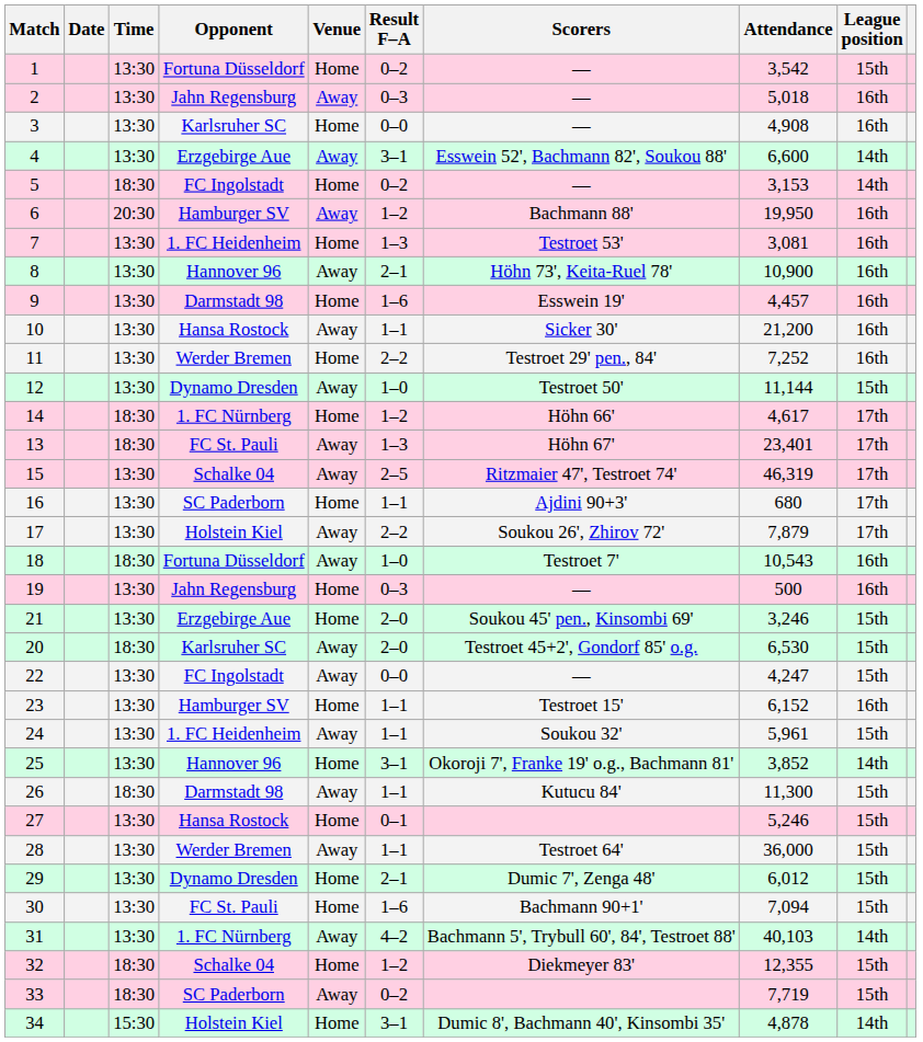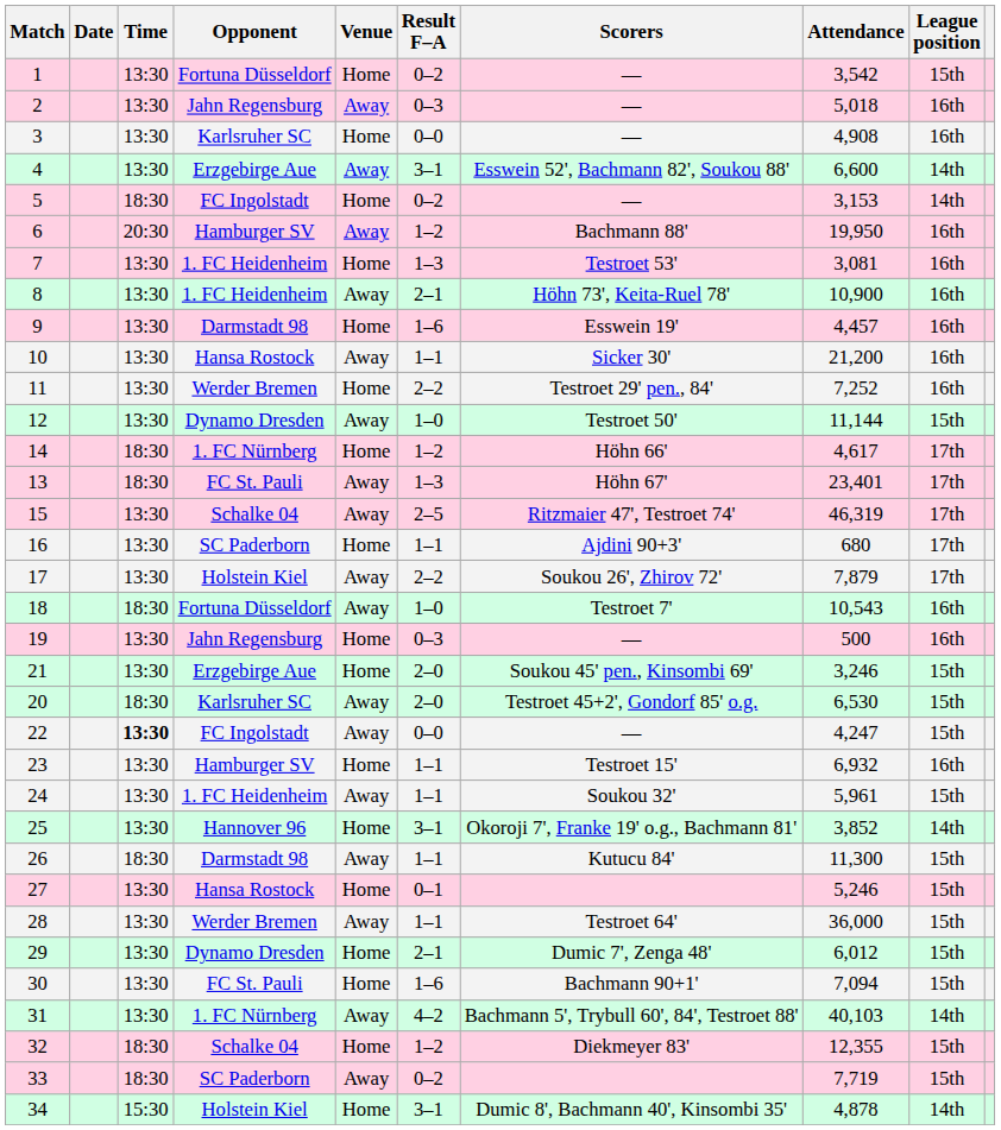 <table class="wikitable sortable" style="text-align:center">
 <tr>
 <th>Match</th>
 <th>Date</th>
 <th>Time</th>
 <th>Opponent</th>
 <th>Venue</th>
 <th>Result<br>F–A</th>
 <th class="unsortable">Scorers</th>
 <th>Attendance</th>
 <th>League<br>position</th>
 <th class="unsortable"></th>
 </tr>
 <tr bgcolor="#ffd0e3">
 <td>1</td>
 <td></td>
 <td>13:30</td>
 <td><a href='#'>Fortuna Düsseldorf</a></td>
 <td>Home</td>
 <td>0–2</td>
 <td>—</td>
 <td>3,542</td>
 <td>15th</td>
 <td></td>
 </tr>
 <tr bgcolor="#ffd0e3">
 <td>2</td>
 <td></td>
 <td>13:30</td>
 <td><a href='#'>Jahn Regensburg</a></td>
 <td><a href='#'>Away</a></td>
 <td>0–3</td>
 <td>—</td>
 <td>5,018</td>
 <td>16th</td>
 <td></td>
 </tr>
 <tr bgcolor="#f3f3f3">
 <td>3</td>
 <td></td>
 <td>13:30</td>
 <td><a href='#'>Karlsruher SC</a></td>
 <td>Home</td>
 <td>0–0</td>
 <td>—</td>
 <td>4,908</td>
 <td>16th</td>
 <td></td>
 </tr>
 <tr bgcolor="#d0ffe3">
 <td>4</td>
 <td></td>
 <td>13:30</td>
 <td><a href='#'>Erzgebirge Aue</a></td>
 <td><a href='#'>Away</a></td>
 <td>3–1</td>
 <td><a href='#'>Esswein</a> 52', <a href='#'>Bachmann</a> 82', <a href='#'>Soukou</a> 88'</td>
 <td>6,600</td>
 <td>14th</td>
 <td></td>
 </tr>
 <tr bgcolor="#ffd0e3">
 <td>5</td>
 <td></td>
 <td>18:30</td>
 <td><a href='#'>FC Ingolstadt</a></td>
 <td>Home</td>
 <td>0–2</td>
 <td>—</td>
 <td>3,153</td>
 <td>14th</td>
 <td></td>
 </tr>
 <tr bgcolor="#ffd0e3">
 <td>6</td>
 <td></td>
 <td>20:30</td>
 <td><a href='#'>Hamburger SV</a></td>
 <td><a href='#'>Away</a></td>
 <td>1–2</td>
 <td>Bachmann 88'</td>
 <td>19,950</td>
 <td>16th</td>
 <td></td>
 </tr>
 <tr bgcolor="#ffd0e3">
 <td>7</td>
 <td></td>
 <td>13:30</td>
 <td><a href='#'>1. FC Heidenheim</a></td>
 <td>Home</td>
 <td>1–3</td>
 <td><a href='#'>Testroet</a> 53'</td>
 <td>3,081</td>
 <td>16th</td>
 <td></td>
 </tr>
 <tr bgcolor="#d0ffe3">
 <td>8</td>
 <td></td>
 <td>13:30</td>
-<td><a href='#'>Hannover 96</a></td>
+<td><a href='#'>1. FC Heidenheim</a></td>
 <td>Away</td>
 <td>2–1</td>
 <td><a href='#'>Höhn</a> 73', <a href='#'>Keita-Ruel</a> 78'</td>
 <td>10,900</td>
 <td>16th</td>
 <td></td>
 </tr>
 <tr bgcolor="#ffd0e3">
 <td>9</td>
 <td></td>
 <td>13:30</td>
 <td><a href='#'>Darmstadt 98</a></td>
 <td>Home</td>
 <td>1–6</td>
 <td>Esswein 19'</td>
 <td>4,457</td>
 <td>16th</td>
 <td></td>
 </tr>
 <tr bgcolor="#f3f3f3">
 <td>10</td>
 <td></td>
 <td>13:30</td>
 <td><a href='#'>Hansa Rostock</a></td>
 <td>Away</td>
 <td>1–1</td>
 <td><a href='#'>Sicker</a> 30'</td>
 <td>21,200</td>
 <td>16th</td>
 <td></td>
 </tr>
 <tr bgcolor="#f3f3f3">
 <td>11</td>
 <td></td>
 <td>13:30</td>
 <td><a href='#'>Werder Bremen</a></td>
 <td>Home</td>
 <td>2–2</td>
 <td>Testroet 29' <a href='#'>pen.</a>, 84'</td>
 <td>7,252</td>
 <td>16th</td>
 <td></td>
 </tr>
 <tr bgcolor="#d0ffe3">
 <td>12</td>
 <td></td>
 <td>13:30</td>
 <td><a href='#'>Dynamo Dresden</a></td>
 <td>Away</td>
 <td>1–0</td>
 <td>Testroet 50'</td>
 <td>11,144</td>
 <td>15th</td>
 <td></td>
 </tr>
 <tr bgcolor="#ffd0e3">
 <td>14</td>
 <td></td>
 <td>18:30</td>
 <td><a href='#'>1. FC Nürnberg</a></td>
 <td>Home</td>
 <td>1–2</td>
 <td>Höhn 66'</td>
 <td>4,617</td>
 <td>17th</td>
 <td></td>
 </tr>
 <tr bgcolor="#ffd0e3">
 <td>13</td>
 <td></td>
 <td>18:30</td>
 <td><a href='#'>FC St. Pauli</a></td>
 <td>Away</td>
 <td>1–3</td>
 <td>Höhn 67'</td>
 <td>23,401</td>
 <td>17th</td>
 <td></td>
 </tr>
 <tr bgcolor="#ffd0e3">
 <td>15</td>
 <td></td>
 <td>13:30</td>
 <td><a href='#'>Schalke 04</a></td>
 <td>Away</td>
 <td>2–5</td>
 <td><a href='#'>Ritzmaier</a> 47', Testroet 74'</td>
 <td>46,319</td>
 <td>17th</td>
 <td></td>
 </tr>
 <tr bgcolor="#f3f3f3">
 <td>16</td>
 <td></td>
 <td>13:30</td>
 <td><a href='#'>SC Paderborn</a></td>
 <td>Home</td>
 <td>1–1</td>
 <td><a href='#'>Ajdini</a> 90+3'</td>
 <td>680</td>
 <td>17th</td>
 <td></td>
 </tr>
 <tr bgcolor="#f3f3f3">
 <td>17</td>
 <td></td>
 <td>13:30</td>
 <td><a href='#'>Holstein Kiel</a></td>
 <td>Away</td>
 <td>2–2</td>
 <td>Soukou 26', <a href='#'>Zhirov</a> 72'</td>
 <td>7,879</td>
 <td>17th</td>
 <td></td>
 </tr>
 <tr bgcolor="#d0ffe3">
 <td>18</td>
 <td></td>
 <td>18:30</td>
 <td><a href='#'>Fortuna Düsseldorf</a></td>
 <td>Away</td>
 <td>1–0</td>
 <td>Testroet 7'</td>
 <td>10,543</td>
 <td>16th</td>
 <td></td>
 </tr>
 <tr bgcolor="#ffd0e3">
 <td>19</td>
 <td></td>
 <td>13:30</td>
 <td><a href='#'>Jahn Regensburg</a></td>
 <td>Home</td>
 <td>0–3</td>
 <td>—</td>
 <td>500</td>
 <td>16th</td>
 <td></td>
 </tr>
 <tr bgcolor="#d0ffe3">
 <td>21</td>
 <td></td>
 <td>13:30</td>
 <td><a href='#'>Erzgebirge Aue</a></td>
 <td>Home</td>
 <td>2–0</td>
 <td>Soukou 45' <a href='#'>pen.</a>, <a href='#'>Kinsombi</a> 69'</td>
 <td>3,246</td>
 <td>15th</td>
 <td></td>
 </tr>
 <tr bgcolor="#d0ffe3">
 <td>20</td>
 <td></td>
 <td>18:30</td>
 <td><a href='#'>Karlsruher SC</a></td>
 <td>Away</td>
 <td>2–0</td>
 <td>Testroet 45+2', <a href='#'>Gondorf</a> 85' <a href='#'>o.g.</a></td>
 <td>6,530</td>
 <td>15th</td>
 <td></td>
 </tr>
 <tr bgcolor="#f3f3f3">
 <td>22</td>
 <td></td>
-<td>13:30</td>
+<td><strong>13:30</strong></td>
 <td><a href='#'>FC Ingolstadt</a></td>
 <td>Away</td>
 <td>0–0</td>
 <td>—</td>
 <td>4,247</td>
 <td>15th</td>
 <td></td>
 </tr>
 <tr bgcolor="#f3f3f3">
 <td>23</td>
 <td></td>
 <td>13:30</td>
 <td><a href='#'>Hamburger SV</a></td>
 <td>Home</td>
 <td>1–1</td>
 <td>Testroet 15'</td>
-<td>6,152</td>
+<td>6,932</td>
 <td>16th</td>
 <td></td>
 </tr>
 <tr bgcolor="#f3f3f3">
 <td>24</td>
 <td></td>
 <td>13:30</td>
 <td><a href='#'>1. FC Heidenheim</a></td>
 <td>Away</td>
 <td>1–1</td>
 <td>Soukou 32'</td>
 <td>5,961</td>
 <td>15th</td>
 <td></td>
 </tr>
 <tr bgcolor="#d0ffe3">
 <td>25</td>
 <td></td>
 <td>13:30</td>
 <td><a href='#'>Hannover 96</a></td>
 <td>Home</td>
 <td>3–1</td>
 <td>Okoroji 7', <a href='#'>Franke</a> 19' o.g., Bachmann 81'</td>
 <td>3,852</td>
 <td>14th</td>
 <td></td>
 </tr>
 <tr bgcolor="#f3f3f3">
 <td>26</td>
 <td></td>
 <td>18:30</td>
 <td><a href='#'>Darmstadt 98</a></td>
 <td>Away</td>
 <td>1–1</td>
 <td>Kutucu 84'</td>
 <td>11,300</td>
 <td>15th</td>
 <td></td>
 </tr>
 <tr bgcolor="#ffd0e3">
 <td>27</td>
 <td></td>
 <td>13:30</td>
 <td><a href='#'>Hansa Rostock</a></td>
 <td>Home</td>
 <td>0–1</td>
 <td></td>
 <td>5,246</td>
 <td>15th</td>
 <td></td>
 </tr>
 <tr bgcolor="#f3f3f3">
 <td>28</td>
 <td></td>
 <td>13:30</td>
 <td><a href='#'>Werder Bremen</a></td>
 <td>Away</td>
 <td>1–1</td>
 <td>Testroet 64'</td>
 <td>36,000</td>
 <td>15th</td>
 <td></td>
 </tr>
 <tr bgcolor="#d0ffe3">
 <td>29</td>
 <td></td>
 <td>13:30</td>
 <td><a href='#'>Dynamo Dresden</a></td>
 <td>Home</td>
 <td>2–1</td>
 <td>Dumic 7', Zenga 48'</td>
 <td>6,012</td>
 <td>15th</td>
 <td></td>
 </tr>
 <tr bgcolor="#f3f3f3">
 <td>30</td>
 <td></td>
 <td>13:30</td>
 <td><a href='#'>FC St. Pauli</a></td>
 <td>Home</td>
 <td>1–6</td>
 <td>Bachmann 90+1'</td>
 <td>7,094</td>
 <td>15th</td>
 <td></td>
 </tr>
 <tr bgcolor="#d0ffe3">
 <td>31</td>
 <td></td>
 <td>13:30</td>
 <td><a href='#'>1. FC Nürnberg</a></td>
 <td>Away</td>
 <td>4–2</td>
 <td>Bachmann 5', Trybull 60', 84', Testroet 88'</td>
 <td>40,103</td>
 <td>14th</td>
 <td></td>
 </tr>
 <tr bgcolor="#ffd0e3">
 <td>32</td>
 <td></td>
 <td>18:30</td>
 <td><a href='#'>Schalke 04</a></td>
 <td>Home</td>
 <td>1–2</td>
 <td>Diekmeyer 83'</td>
 <td>12,355</td>
 <td>15th</td>
 <td></td>
 </tr>
 <tr bgcolor="#ffd0e3">
 <td>33</td>
 <td></td>
 <td>18:30</td>
 <td><a href='#'>SC Paderborn</a></td>
 <td>Away</td>
 <td>0–2</td>
 <td></td>
 <td>7,719</td>
 <td>15th</td>
 <td></td>
 </tr>
 <tr bgcolor="#d0ffe3">
 <td>34</td>
 <td></td>
 <td>15:30</td>
 <td><a href='#'>Holstein Kiel</a></td>
 <td>Home</td>
 <td>3–1</td>
 <td>Dumic 8', Bachmann 40', Kinsombi 35'</td>
 <td>4,878</td>
 <td>14th</td>
 <td></td>
 </tr>
 </table>
